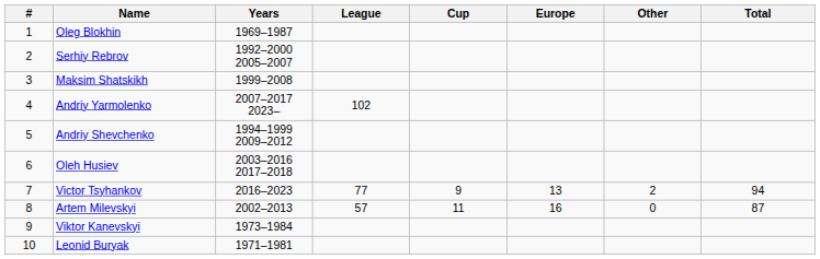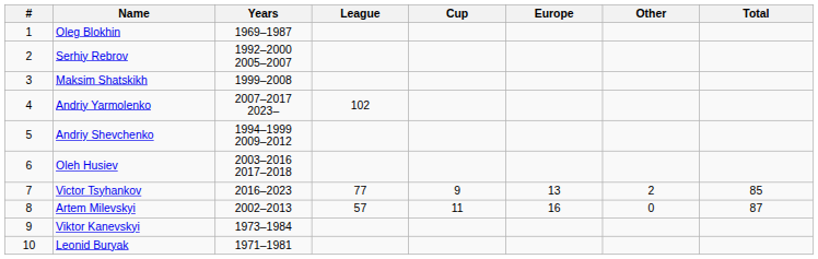 <table class="wikitable sortable"  style="text-align:center; width:90%;">
 <tr>
 <th width=6%>#</th>
 <th width=20%>Name</th>
 <th width=12%>Years</th>
 <th width=12%>League</th>
 <th width=12%>Cup</th>
 <th width=12%>Europe</th>
 <th width=12%>Other</th>
 <th width=14%>Total</th>
 </tr>
 <tr>
 <td>1</td>
 <td style="text-align:left;"> <a href='#'>Oleg Blokhin</a></td>
 <td>1969–1987</td>
 <td></td>
 <td></td>
 <td></td>
 <td></td>
 <td></td>
 </tr>
 <tr>
 <td>2</td>
 <td style="text-align:left;"> <a href='#'>Serhiy Rebrov</a></td>
 <td>1992–2000 <br> 2005–2007</td>
 <td></td>
 <td></td>
 <td></td>
 <td></td>
 <td></td>
 </tr>
 <tr>
 <td>3</td>
 <td style="text-align:left;"> <a href='#'>Maksim Shatskikh</a></td>
 <td>1999–2008</td>
 <td></td>
 <td></td>
 <td></td>
 <td></td>
 <td></td>
 </tr>
 <tr>
 <td>4</td>
 <td style="text-align:left;"> <a href='#'>Andriy Yarmolenko</a></td>
 <td>2007–2017<br>2023–</td>
 <td>102</td>
 <td></td>
 <td></td>
 <td></td>
 <td></td>
 </tr>
 <tr>
 <td>5</td>
 <td style="text-align:left;"> <a href='#'>Andriy Shevchenko</a></td>
 <td>1994–1999 <br> 2009–2012</td>
 <td></td>
 <td></td>
 <td></td>
 <td></td>
 <td></td>
 </tr>
 <tr>
 <td>6</td>
 <td style="text-align:left;"> <a href='#'>Oleh Husiev</a></td>
 <td>2003–2016 <br> 2017–2018</td>
 <td></td>
 <td></td>
 <td></td>
 <td></td>
 <td></td>
 </tr>
 <tr>
 <td>7</td>
 <td style="text-align:left;"> <a href='#'>Victor Tsyhankov</a></td>
 <td>2016–2023</td>
 <td>77</td>
 <td>9</td>
 <td>13</td>
 <td>2</td>
-<td>94</td>
+<td>85</td>
 </tr>
 <tr>
 <td>8</td>
 <td style="text-align:left;"> <a href='#'>Artem Milevskyi</a></td>
 <td>2002–2013</td>
 <td>57</td>
 <td>11</td>
 <td>16</td>
 <td>0</td>
 <td>87</td>
 </tr>
 <tr>
 <td>9</td>
 <td style="text-align:left;"> <a href='#'>Viktor Kanevskyi</a></td>
 <td>1973–1984</td>
 <td></td>
 <td></td>
 <td></td>
 <td></td>
 <td></td>
 </tr>
 <tr>
 <td>10</td>
 <td style="text-align:left;"> <a href='#'>Leonid Buryak</a></td>
 <td>1971–1981</td>
 <td></td>
 <td></td>
 <td></td>
 <td></td>
 <td></td>
 </tr>
 </table>
